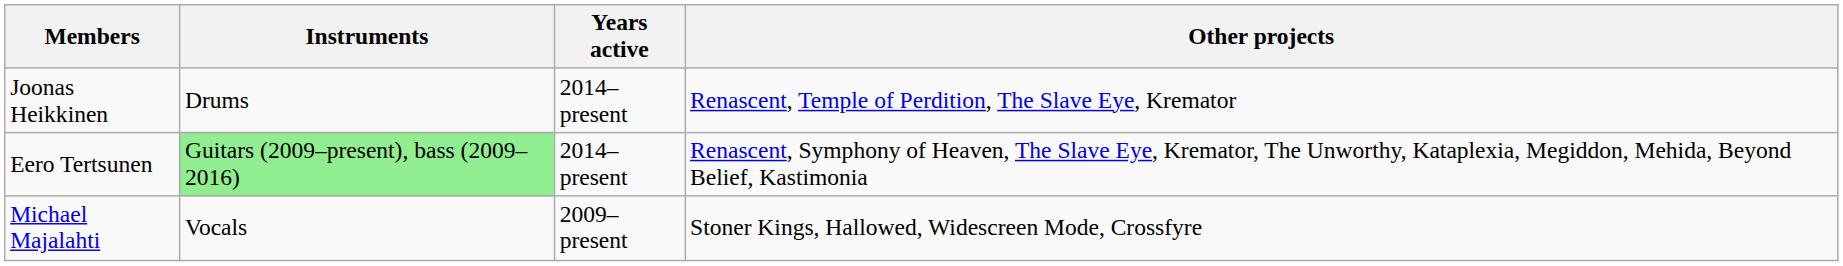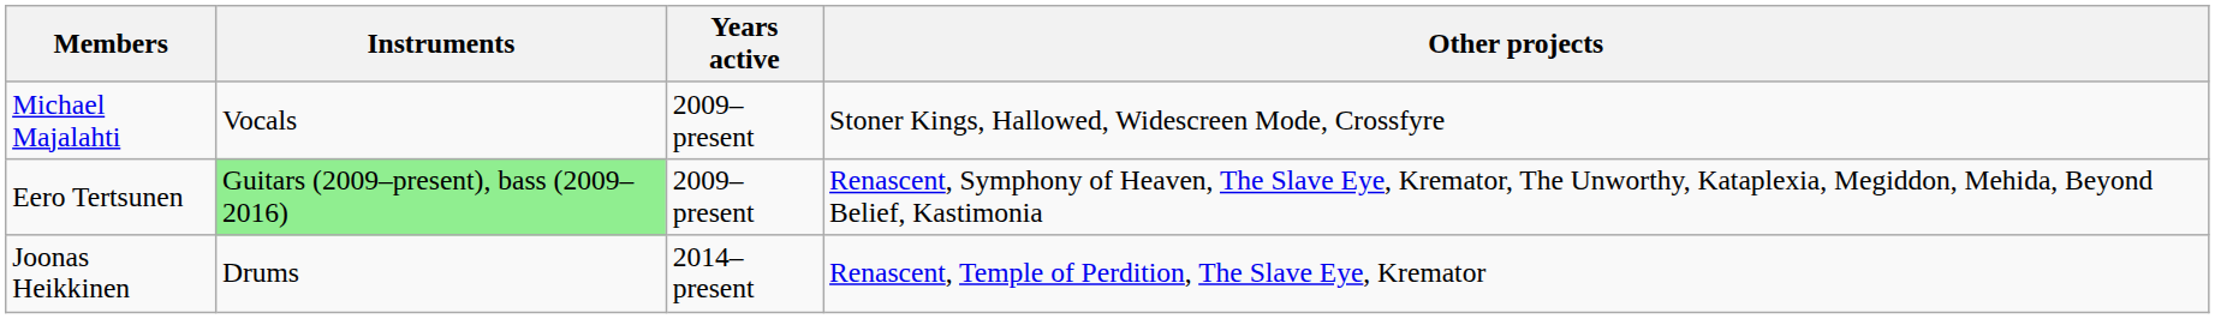 <table class="wikitable">
 <tr>
 <th>Members</th>
 <th>Instruments</th>
 <th>Years active</th>
 <th>Other projects</th>
 </tr>
 <tr>
+<td><a href='#'>Michael Majalahti</a></td>
+<td>Vocals</td>
+<td>2009–present</td>
+<td>Stoner Kings, Hallowed, Widescreen Mode, Crossfyre</td>
+</tr>
+<tr>
+<td>Eero Tertsunen</td>
+<td style="background: lightgreen;">Guitars (2009–present), bass (2009–2016)</td>
+<td>2009–present</td>
+<td><a href='#'>Renascent</a>, Symphony of Heaven, <a href='#'>The Slave Eye</a>, Kremator, The Unworthy, Kataplexia, Megiddon, Mehida, Beyond Belief, Kastimonia</td>
+</tr>
+<tr>
 <td>Joonas Heikkinen</td>
 <td>Drums</td>
 <td>2014–present</td>
 <td><a href='#'>Renascent</a>, <a href='#'>Temple of Perdition</a>, <a href='#'>The Slave Eye</a>, Kremator</td>
 </tr>
-<tr>
-<td>Eero Tertsunen</td>
-<td style="background: lightgreen;">Guitars (2009–present), bass (2009–2016)</td>
-<td>2014–present</td>
-<td><a href='#'>Renascent</a>, Symphony of Heaven, <a href='#'>The Slave Eye</a>, Kremator, The Unworthy, Kataplexia, Megiddon, Mehida, Beyond Belief, Kastimonia</td>
-</tr>
-<tr>
-<td><a href='#'>Michael Majalahti</a></td>
-<td>Vocals</td>
-<td>2009–present</td>
-<td>Stoner Kings, Hallowed, Widescreen Mode, Crossfyre</td>
-</tr>
 </table>
